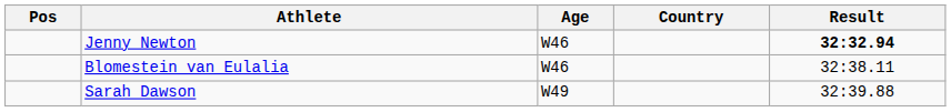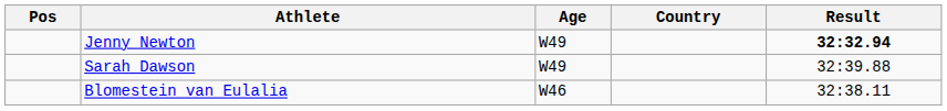 <table class="wikitable"  style="text-align:center; width:50%;">
 <tr>
 <th>Pos</th>
 <th>Athlete</th>
 <th>Age</th>
 <th>Country</th>
 <th>Result</th>
 </tr>
 <tr>
 <td align=center></td>
 <td align=left><a href='#'>Jenny Newton</a></td>
-<td align=left>W46</td>
+<td align=left>W49</td>
 <td align=left></td>
 <td><strong>32:32.94</strong></td>
+</tr>
+<tr>
+<td align=center></td>
+<td align=left><a href='#'>Sarah Dawson</a></td>
+<td align=left>W49</td>
+<td align=left></td>
+<td>32:39.88</td>
 </tr>
 <tr>
 <td align=center></td>
 <td align=left><a href='#'>Blomestein van Eulalia</a></td>
 <td align=left>W46</td>
 <td align=left></td>
 <td>32:38.11</td>
 </tr>
-<tr>
-<td align=center></td>
-<td align=left><a href='#'>Sarah Dawson</a></td>
-<td align=left>W49</td>
-<td align=left></td>
-<td>32:39.88</td>
-</tr>
 </table>
